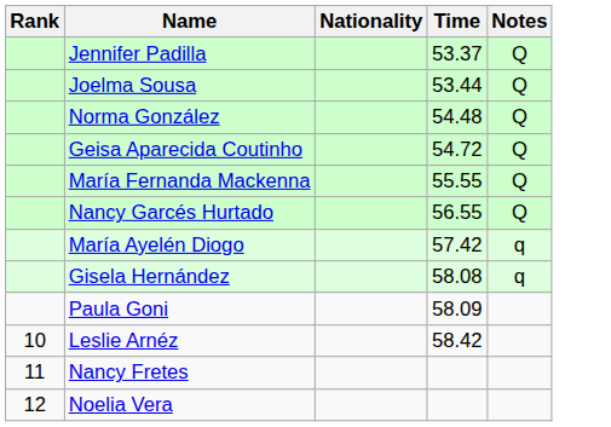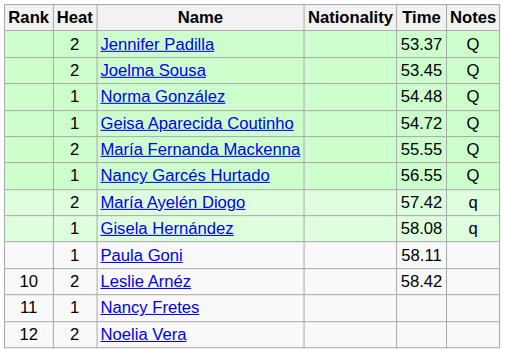 <table class="wikitable sortable" style="text-align:center">
 <tr>
 <th>Rank</th>
+<th>Heat</th>
 <th>Name</th>
 <th>Nationality</th>
 <th>Time</th>
 <th>Notes</th>
 </tr>
 <tr bgcolor=ccffcc>
 <td></td>
+<td>2</td>
 <td align=left><a href='#'>Jennifer Padilla</a></td>
 <td align=left></td>
 <td>53.37</td>
 <td>Q</td>
 </tr>
 <tr bgcolor=ccffcc>
 <td></td>
+<td>2</td>
 <td align=left><a href='#'>Joelma Sousa</a></td>
 <td align=left></td>
-<td>53.44</td>
+<td>53.45</td>
 <td>Q</td>
 </tr>
 <tr bgcolor=ccffcc>
 <td></td>
+<td>1</td>
 <td align=left><a href='#'>Norma González</a></td>
 <td align=left></td>
 <td>54.48</td>
 <td>Q</td>
 </tr>
 <tr bgcolor=ccffcc>
 <td></td>
+<td>1</td>
 <td align=left><a href='#'>Geisa Aparecida Coutinho</a></td>
 <td align=left></td>
 <td>54.72</td>
 <td>Q</td>
 </tr>
 <tr bgcolor=ccffcc>
 <td></td>
+<td>2</td>
 <td align=left><a href='#'>María Fernanda Mackenna</a></td>
 <td align=left></td>
 <td>55.55</td>
 <td>Q</td>
 </tr>
 <tr bgcolor=ccffcc>
 <td></td>
+<td>1</td>
 <td align=left><a href='#'>Nancy Garcés Hurtado</a></td>
 <td align=left></td>
 <td>56.55</td>
 <td>Q</td>
 </tr>
 <tr bgcolor=ddffdd>
 <td></td>
+<td>2</td>
 <td align=left><a href='#'>María Ayelén Diogo</a></td>
 <td align=left></td>
 <td>57.42</td>
 <td>q</td>
 </tr>
 <tr bgcolor=ddffdd>
 <td></td>
+<td>1</td>
 <td align=left><a href='#'>Gisela Hernández</a></td>
 <td align=left></td>
 <td>58.08</td>
 <td>q</td>
 </tr>
 <tr>
 <td></td>
+<td>1</td>
 <td align=left><a href='#'>Paula Goni</a></td>
 <td align=left></td>
-<td>58.09</td>
+<td>58.11</td>
 <td></td>
 </tr>
 <tr>
 <td>10</td>
+<td>2</td>
 <td align=left><a href='#'>Leslie Arnéz</a></td>
 <td align=left></td>
 <td>58.42</td>
 <td></td>
 </tr>
 <tr>
 <td>11</td>
+<td>1</td>
 <td align=left><a href='#'>Nancy Fretes</a></td>
 <td align=left></td>
 <td></td>
 <td></td>
 </tr>
 <tr>
 <td>12</td>
+<td>2</td>
 <td align=left><a href='#'>Noelia Vera</a></td>
 <td align=left></td>
 <td></td>
 <td></td>
 </tr>
 </table>
